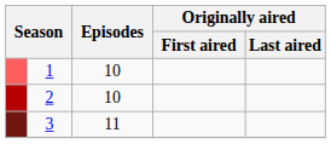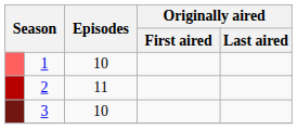 <table class="wikitable" style="text-align: center;">
 <tr>
 <th style="padding: 0 8px;" colspan="2" rowspan="2">Season</th>
 <th style="padding: 0 8px;" rowspan="2">Episodes</th>
 <th colspan="2">Originally aired</th>
 </tr>
 <tr>
 <th style="padding: 0 8px;">First aired</th>
 <th>Last aired</th>
 </tr>
 <tr>
 <td style="background:#FF5F5F; height:10px;"></td>
 <td><a href='#'>1</a></td>
 <td>10</td>
 <td></td>
 <td style="padding: 0 8px;"></td>
 </tr>
 <tr>
 <td style="background:#B60000; height:10px;"></td>
 <td><a href='#'>2</a></td>
-<td>10</td>
+<td>11</td>
 <td></td>
 <td></td>
 </tr>
 <tr>
 <td style="background:#701510; height:10px;"></td>
 <td><a href='#'>3</a></td>
-<td>11</td>
+<td>10</td>
 <td></td>
 <td></td>
 </tr>
 <tr>
 </tr>
 </table>
